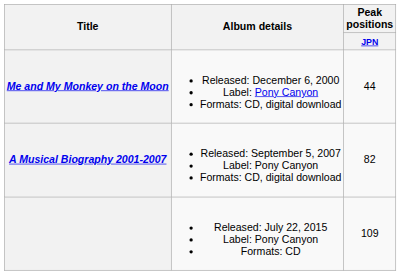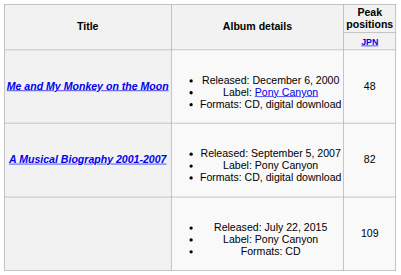 <table class="wikitable plainrowheaders" style="text-align:center;">
 <tr>
 <th rowspan="2">Title</th>
 <th rowspan="2">Album details</th>
 <th colspan="1">Peak positions</th>
 </tr>
 <tr>
 <th style="width:2.5em;"><small><a href='#'>JPN</a></small><br></th>
 </tr>
 <tr>
 <th scope="row"><em><a href='#'>Me and My Monkey on the Moon</a></em></th>
 <td><br><ul><li>Released: December 6, 2000 </li><li>Label: <a href='#'>Pony Canyon</a></li><li>Formats: CD, digital download</li></ul></td>
-<td>44</td>
+<td>48</td>
 </tr>
 <tr>
 <th scope="row"><em><a href='#'>A Musical Biography 2001-2007</a></em></th>
 <td><br><ul><li>Released: September 5, 2007 </li><li>Label: Pony Canyon</li><li>Formats: CD, digital download</li></ul></td>
 <td>82</td>
 </tr>
 <tr>
 <th scope="row"></th>
 <td><br><ul><li>Released: July 22, 2015 </li><li>Label: Pony Canyon</li><li>Formats: CD</li></ul></td>
 <td>109</td>
 </tr>
 </table>
